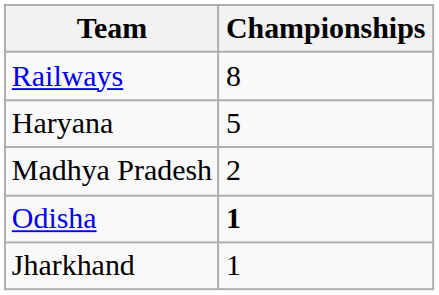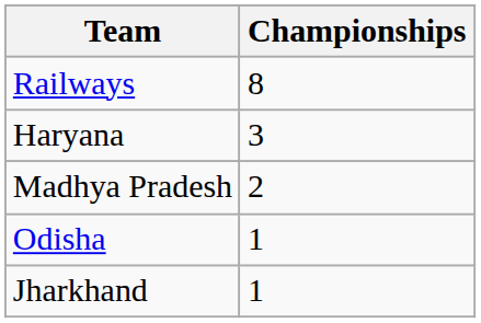 <table class="wikitable sortable" style="text-align: left;">
 <tr>
 <th>Team</th>
 <th>Championships</th>
 </tr>
 <tr>
 <td><a href='#'>Railways</a></td>
 <td>8</td>
 </tr>
 <tr>
 <td>Haryana</td>
-<td>5</td>
+<td>3</td>
 </tr>
 <tr>
 <td>Madhya Pradesh</td>
 <td>2</td>
 </tr>
 <tr>
 <td><a href='#'>Odisha</a></td>
-<td><strong>1</strong></td>
+<td>1</td>
 </tr>
 <tr>
 <td>Jharkhand</td>
 <td>1</td>
 </tr>
 </table>
